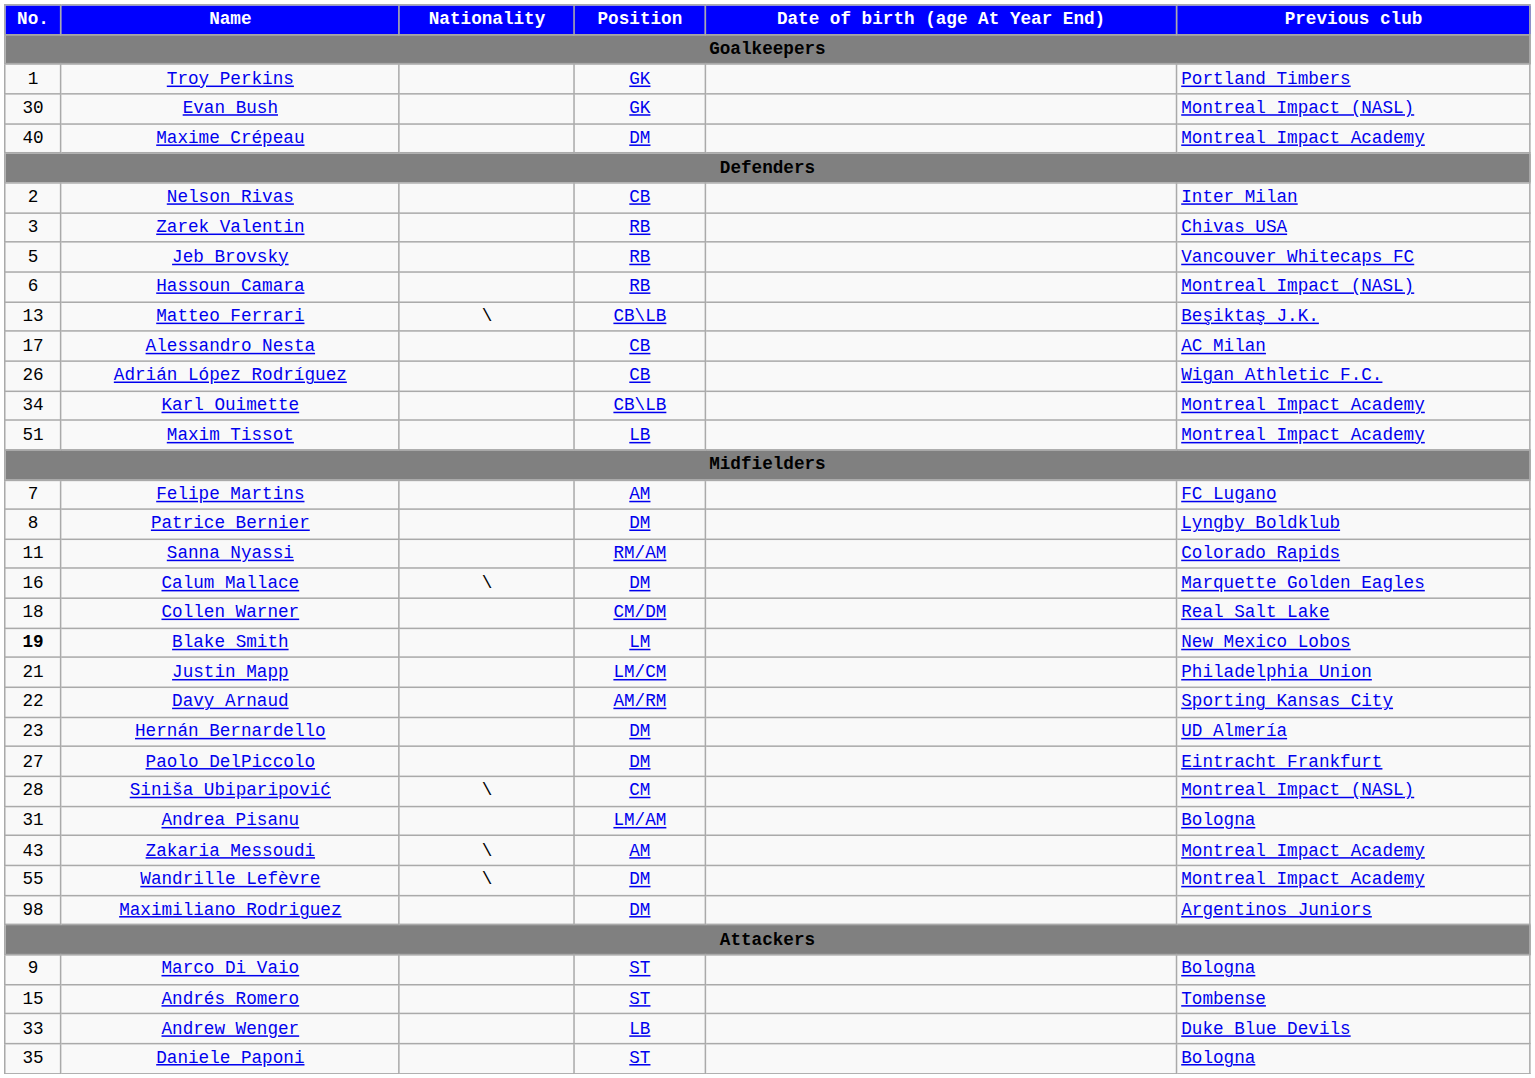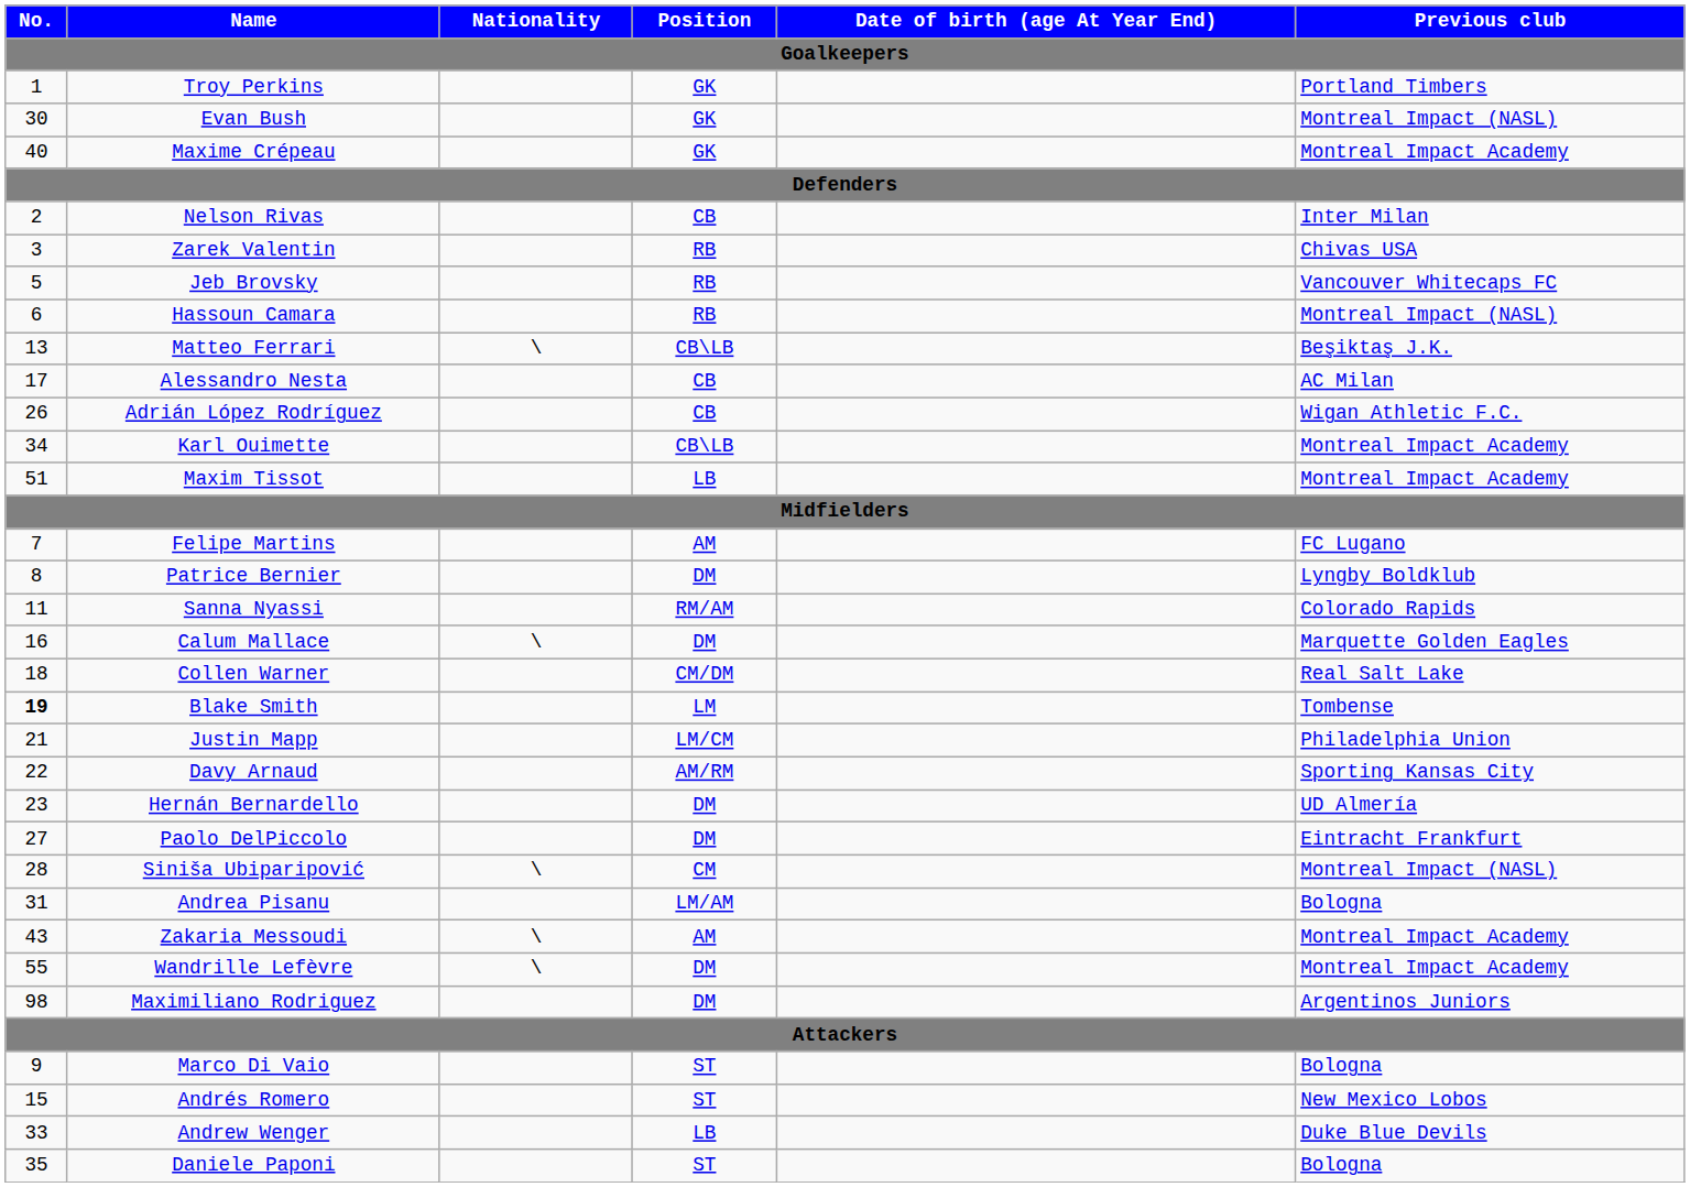 <table class="wikitable"  style="text-align:center; font-size:90%; width:80%;">
 <tr>
 <th style="background:#0000FF; color:white; text-align:center;">No.</th>
 <th style="background:#0000FF; color:white; text-align:center;">Name</th>
 <th style="background:#0000FF; color:white; text-align:center;">Nationality</th>
 <th style="background:#0000FF; color:white; text-align:center;">Position</th>
 <th style="background:#0000FF; color:white; text-align:center;">Date of birth (age At Year End)</th>
 <th style="background:#0000FF; color:white; text-align:center;">Previous club</th>
 </tr>
 <tr>
 <th colspan="8" style="background:gray; color:black; text-align:center;">Goalkeepers</th>
 </tr>
 <tr>
 <td>1</td>
 <td><a href='#'>Troy Perkins</a></td>
 <td></td>
 <td><a href='#'>GK</a></td>
 <td></td>
 <td align="left"> <a href='#'>Portland Timbers</a></td>
 </tr>
 <tr>
 <td>30</td>
 <td><a href='#'>Evan Bush</a></td>
 <td></td>
 <td><a href='#'>GK</a></td>
 <td></td>
 <td align="left"> <a href='#'>Montreal Impact (NASL)</a></td>
 </tr>
 <tr>
 <td>40</td>
 <td><a href='#'>Maxime Crépeau</a></td>
 <td></td>
-<td><a href='#'>DM</a></td>
+<td><a href='#'>GK</a></td>
 <td></td>
 <td align="left"> <a href='#'>Montreal Impact Academy</a></td>
 </tr>
 <tr>
 <th colspan="8" style="background:gray; color:black; text-align:center;">Defenders</th>
 </tr>
 <tr>
 <td>2</td>
 <td><a href='#'>Nelson Rivas</a></td>
 <td></td>
 <td><a href='#'>CB</a></td>
 <td></td>
 <td align="left"> <a href='#'>Inter Milan</a></td>
 </tr>
 <tr>
 <td>3</td>
 <td><a href='#'>Zarek Valentin</a></td>
 <td></td>
 <td><a href='#'>RB</a></td>
 <td></td>
 <td align="left"> <a href='#'>Chivas USA</a></td>
 </tr>
 <tr>
 <td>5</td>
 <td><a href='#'>Jeb Brovsky</a></td>
 <td></td>
 <td><a href='#'>RB</a></td>
 <td></td>
 <td align="left"> <a href='#'>Vancouver Whitecaps FC</a></td>
 </tr>
 <tr>
 <td>6</td>
 <td><a href='#'>Hassoun Camara</a></td>
 <td></td>
 <td><a href='#'>RB</a></td>
 <td></td>
 <td align="left"> <a href='#'>Montreal Impact (NASL)</a></td>
 </tr>
 <tr>
 <td>13</td>
 <td><a href='#'>Matteo Ferrari</a></td>
 <td>\</td>
 <td><a href='#'>CB\LB</a></td>
 <td></td>
 <td align="left"> <a href='#'>Beşiktaş J.K.</a></td>
 </tr>
 <tr>
 <td>17</td>
 <td><a href='#'>Alessandro Nesta</a></td>
 <td></td>
 <td><a href='#'>CB</a></td>
 <td></td>
 <td align="left"> <a href='#'>AC Milan</a></td>
 </tr>
 <tr>
 <td>26</td>
 <td><a href='#'>Adrián López Rodríguez</a></td>
 <td></td>
 <td><a href='#'>CB</a></td>
 <td></td>
 <td align="left"> <a href='#'>Wigan Athletic F.C.</a></td>
 </tr>
 <tr>
 <td>34</td>
 <td><a href='#'>Karl Ouimette</a></td>
 <td></td>
 <td><a href='#'>CB\LB</a></td>
 <td></td>
 <td align="left"> <a href='#'>Montreal Impact Academy</a></td>
 </tr>
 <tr>
 <td>51</td>
 <td><a href='#'>Maxim Tissot</a></td>
 <td></td>
 <td><a href='#'>LB</a></td>
 <td></td>
 <td align="left"> <a href='#'>Montreal Impact Academy</a></td>
 </tr>
 <tr>
 <th colspan="8" style="background:gray; color:black; text-align:center;">Midfielders</th>
 </tr>
 <tr>
 <td>7</td>
 <td><a href='#'>Felipe Martins</a></td>
 <td></td>
 <td><a href='#'>AM</a></td>
 <td></td>
 <td align="left"> <a href='#'>FC Lugano</a></td>
 </tr>
 <tr>
 <td>8</td>
 <td><a href='#'>Patrice Bernier</a></td>
 <td></td>
 <td><a href='#'>DM</a></td>
 <td></td>
 <td align="left"> <a href='#'>Lyngby Boldklub</a></td>
 </tr>
 <tr>
 <td>11</td>
 <td><a href='#'>Sanna Nyassi</a></td>
 <td></td>
 <td><a href='#'>RM/AM</a></td>
 <td></td>
 <td align="left"> <a href='#'>Colorado Rapids</a></td>
 </tr>
 <tr>
 <td>16</td>
 <td><a href='#'>Calum Mallace</a></td>
 <td>\</td>
 <td><a href='#'>DM</a></td>
 <td></td>
 <td align="left"> <a href='#'>Marquette Golden Eagles</a></td>
 </tr>
 <tr>
 <td>18</td>
 <td><a href='#'>Collen Warner</a></td>
 <td></td>
 <td><a href='#'>CM/DM</a></td>
 <td></td>
 <td align="left"> <a href='#'>Real Salt Lake</a></td>
 </tr>
 <tr>
 <td><strong>19</strong></td>
 <td><a href='#'>Blake Smith</a></td>
 <td></td>
 <td><a href='#'>LM</a></td>
 <td></td>
-<td align="left"> <a href='#'>New Mexico Lobos</a></td>
+<td align="left"> <a href='#'>Tombense</a></td>
 </tr>
 <tr>
 <td>21</td>
 <td><a href='#'>Justin Mapp</a></td>
 <td></td>
 <td><a href='#'>LM/CM</a></td>
 <td></td>
 <td align="left"> <a href='#'>Philadelphia Union</a></td>
 </tr>
 <tr>
 <td>22</td>
 <td><a href='#'>Davy Arnaud</a></td>
 <td></td>
 <td><a href='#'>AM/RM</a></td>
 <td></td>
 <td align="left"> <a href='#'>Sporting Kansas City</a></td>
 </tr>
 <tr>
 <td>23</td>
 <td><a href='#'>Hernán Bernardello</a></td>
 <td></td>
 <td><a href='#'>DM</a></td>
 <td></td>
 <td align="left"> <a href='#'>UD Almería</a></td>
 </tr>
 <tr>
 <td>27</td>
 <td><a href='#'>Paolo DelPiccolo</a></td>
 <td></td>
 <td><a href='#'>DM</a></td>
 <td></td>
 <td align="left"> <a href='#'>Eintracht Frankfurt</a></td>
 </tr>
 <tr>
 <td>28</td>
 <td><a href='#'>Siniša Ubiparipović</a></td>
 <td>\</td>
 <td><a href='#'>CM</a></td>
 <td></td>
 <td align="left"> <a href='#'>Montreal Impact (NASL)</a></td>
 </tr>
 <tr>
 <td>31</td>
 <td><a href='#'>Andrea Pisanu</a></td>
 <td></td>
 <td><a href='#'>LM/AM</a></td>
 <td></td>
 <td align="left"> <a href='#'>Bologna</a></td>
 </tr>
 <tr>
 <td>43</td>
 <td><a href='#'>Zakaria Messoudi</a></td>
 <td>\</td>
 <td><a href='#'>AM</a></td>
 <td></td>
 <td align="left"> <a href='#'>Montreal Impact Academy</a></td>
 </tr>
 <tr>
 <td>55</td>
 <td><a href='#'>Wandrille Lefèvre</a></td>
 <td>\</td>
 <td><a href='#'>DM</a></td>
 <td></td>
 <td align="left"> <a href='#'>Montreal Impact Academy</a></td>
 </tr>
 <tr>
 <td>98</td>
 <td><a href='#'>Maximiliano Rodriguez</a></td>
 <td></td>
 <td><a href='#'>DM</a></td>
 <td></td>
 <td align="left"> <a href='#'>Argentinos Juniors</a></td>
 </tr>
 <tr>
 <th colspan="8" style="background:gray; color:black; text-align:center;">Attackers</th>
 </tr>
 <tr>
 <td>9</td>
 <td><a href='#'>Marco Di Vaio</a></td>
 <td></td>
 <td><a href='#'>ST</a></td>
 <td></td>
 <td align="left"> <a href='#'>Bologna</a></td>
 </tr>
 <tr>
 <td>15</td>
 <td><a href='#'>Andrés Romero</a></td>
 <td></td>
 <td><a href='#'>ST</a></td>
 <td></td>
-<td align="left"> <a href='#'>Tombense</a></td>
+<td align="left"> <a href='#'>New Mexico Lobos</a></td>
 </tr>
 <tr>
 <td>33</td>
 <td><a href='#'>Andrew Wenger</a></td>
 <td></td>
 <td><a href='#'>LB</a></td>
 <td></td>
 <td align="left"> <a href='#'>Duke Blue Devils</a></td>
 </tr>
 <tr>
 <td>35</td>
 <td><a href='#'>Daniele Paponi</a></td>
 <td></td>
 <td><a href='#'>ST</a></td>
 <td></td>
 <td align="left"> <a href='#'>Bologna</a></td>
 </tr>
 </table>
